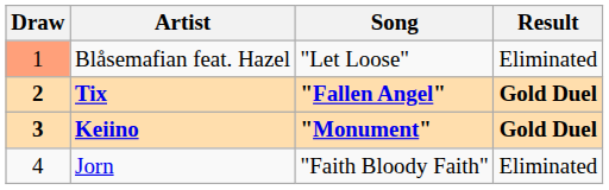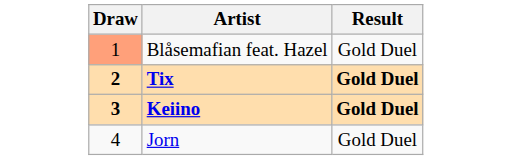 <table class="sortable wikitable" style="margin: 1em auto 1em auto; text-align:center;">
 <tr>
 <th scope="col">Draw</th>
 <th scope="col">Artist</th>
-<th scope="col">Song</th>
 <th scope="col">Result</th>
 </tr>
 <tr>
 <td style="background: lightsalmon;">1</td>
 <td style="text-align:left;">Blåsemafian feat. Hazel</td>
-<td style="text-align:left;">"Let Loose"</td>
-<td>Eliminated</td>
+<td>Gold Duel</td>
 </tr>
 <tr style="background: navajowhite; font-weight: bold;">
 <td>2</td>
 <td style="text-align:left;"><a href='#'>Tix</a></td>
-<td style="text-align:left;">"<a href='#'>Fallen Angel</a>"</td>
 <td>Gold Duel</td>
 </tr>
 <tr style="background: navajowhite; font-weight: bold;">
 <td>3</td>
 <td style="text-align:left;"><a href='#'>Keiino</a></td>
-<td style="text-align:left;">"<a href='#'>Monument</a>"</td>
 <td>Gold Duel</td>
 </tr>
 <tr>
 <td>4</td>
 <td style="text-align:left;"><a href='#'>Jorn</a></td>
-<td style="text-align:left;">"Faith Bloody Faith"</td>
-<td>Eliminated</td>
+<td>Gold Duel</td>
 </tr>
 </table>
